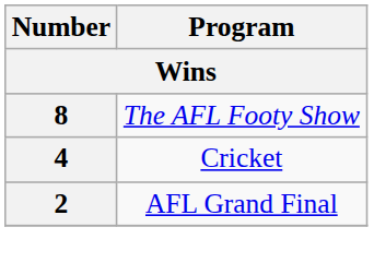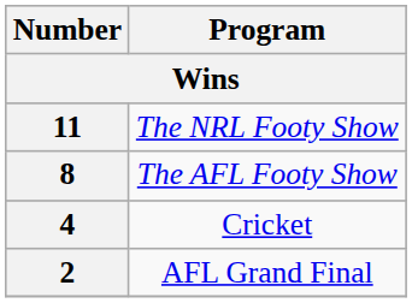 <table class="wikitable" style="text-align:center;">
 <tr>
 <th scope="col" style="width:55px;">Number</th>
 <th scope="col">Program</th>
 </tr>
 <tr>
 <th colspan="2">Wins</th>
+</tr>
+<tr>
+<th scope="row">11</th>
+<td><em><a href='#'>The NRL Footy Show</a></em></td>
 </tr>
 <tr>
 <th scope="row">8</th>
 <td><em><a href='#'>The AFL Footy Show</a></em></td>
 </tr>
 <tr>
 <th scope="row">4</th>
 <td><a href='#'>Cricket</a></td>
 </tr>
 <tr>
 <th scope="row">2</th>
 <td><a href='#'>AFL Grand Final</a></td>
 </tr>
 <tr>
 </tr>
 </table>
